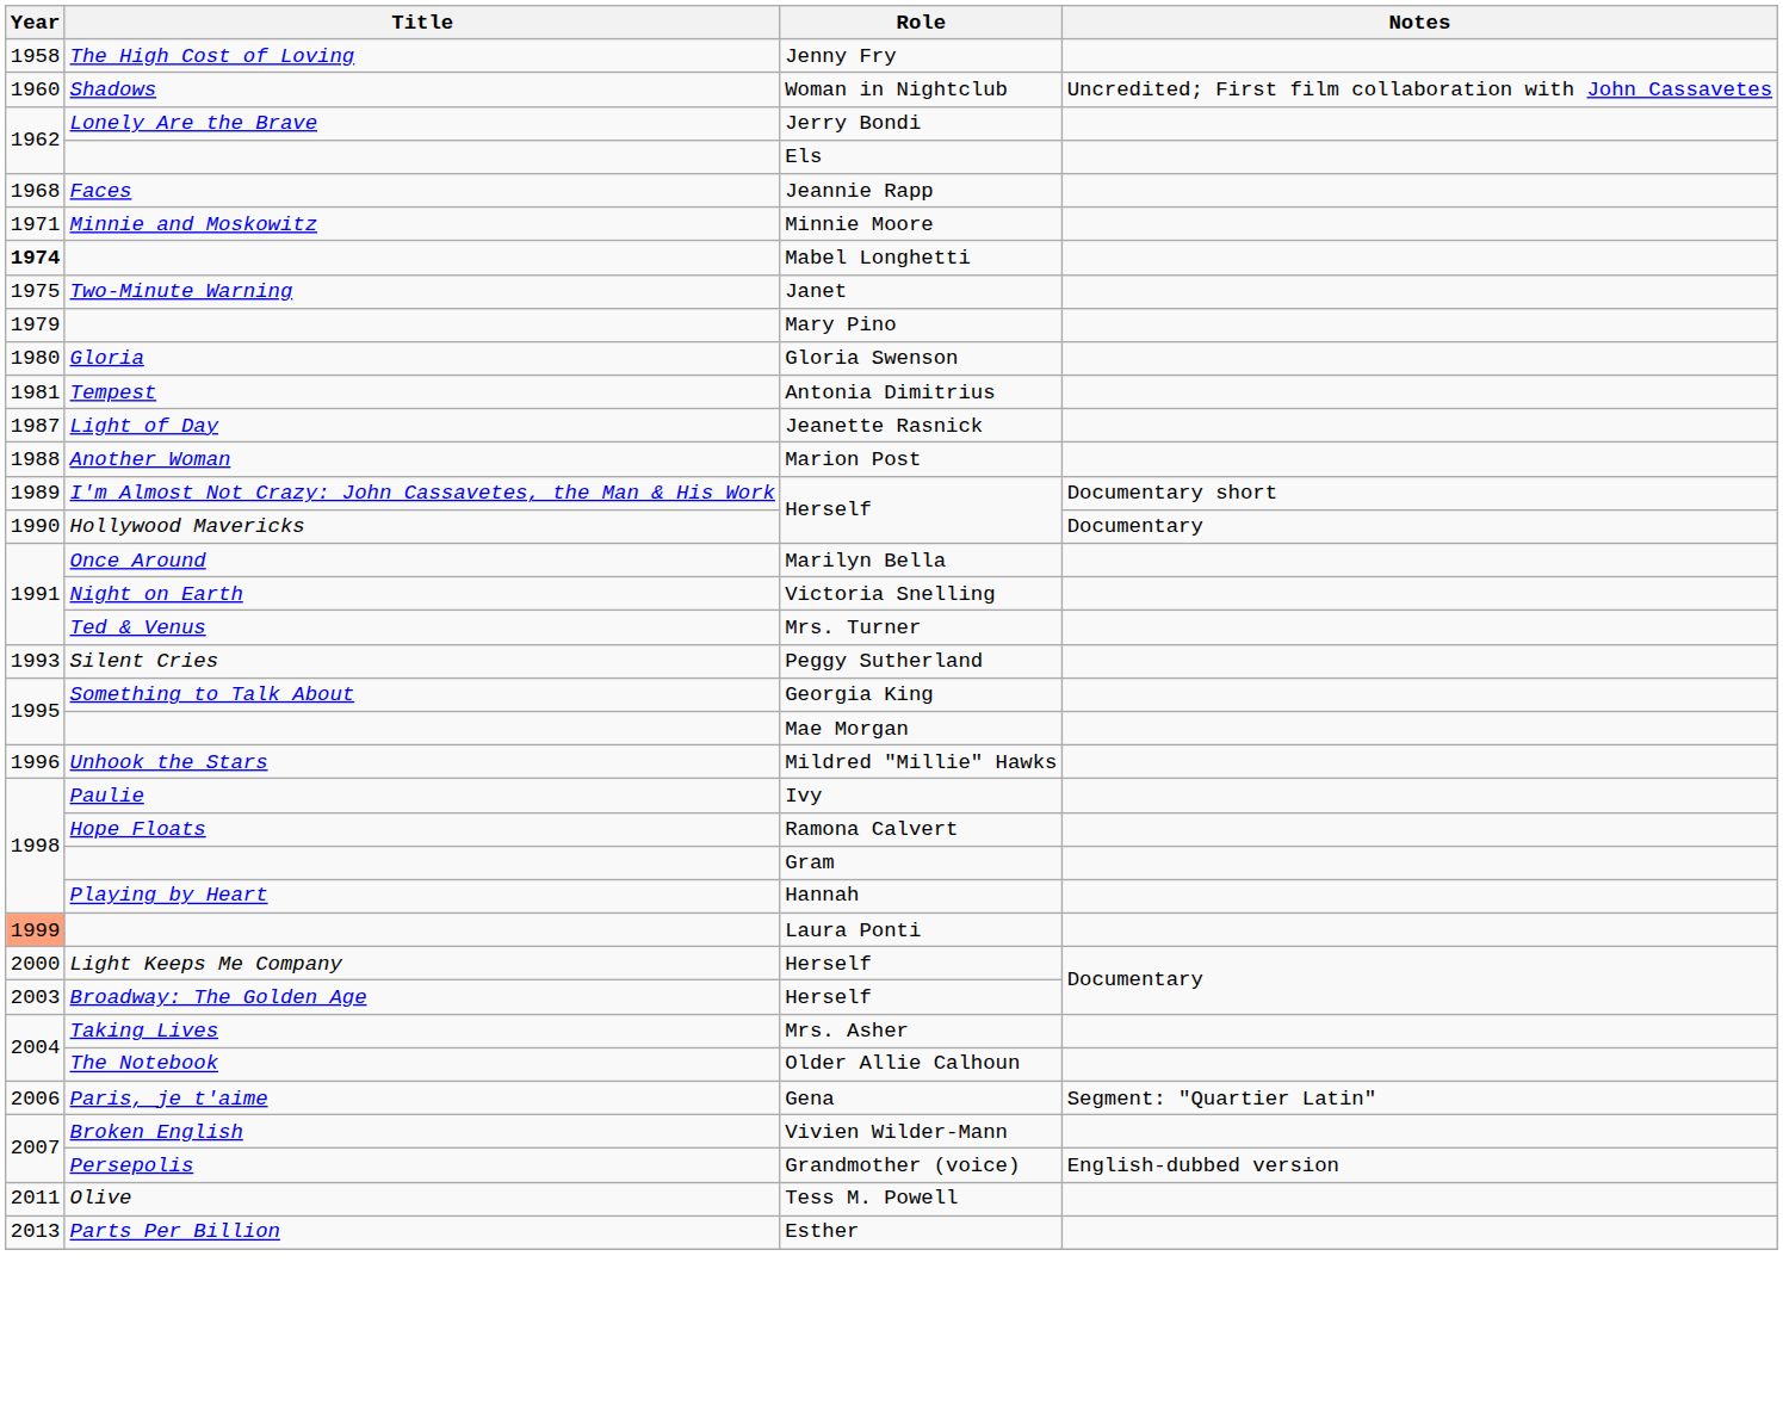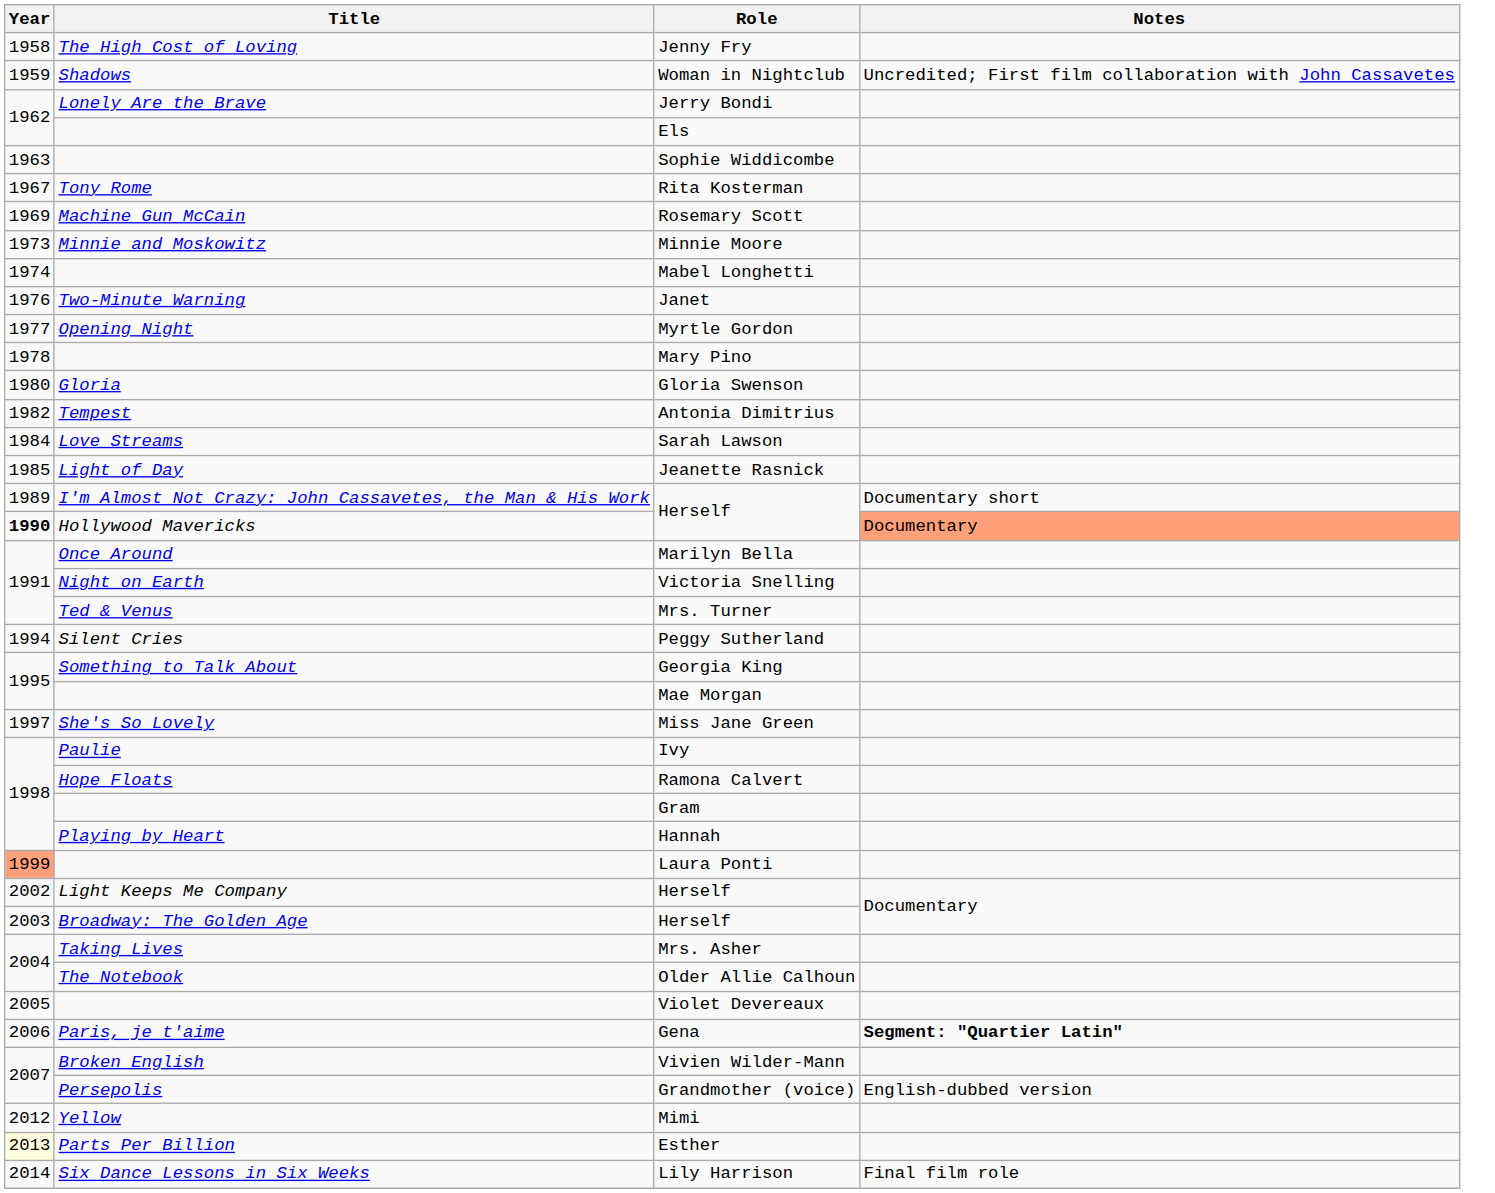 <table class="wikitable sortable">
 <tr>
 <th>Year</th>
 <th>Title</th>
 <th>Role</th>
 <th class=unsortable>Notes</th>
 </tr>
 <tr>
 <td>1958</td>
 <td><em><a href='#'>The High Cost of Loving</a></em></td>
 <td>Jenny Fry</td>
 <td></td>
 </tr>
 <tr>
-<td>1960</td>
+<td>1959</td>
 <td><em><a href='#'>Shadows</a></em></td>
 <td>Woman in Nightclub</td>
 <td>Uncredited; First film collaboration with <a href='#'>John Cassavetes</a></td>
 </tr>
 <tr>
 <td rowspan="2">1962</td>
 <td><em><a href='#'>Lonely Are the Brave</a></em></td>
 <td>Jerry Bondi</td>
 <td></td>
 </tr>
 <tr>
 <td><em></em></td>
 <td>Els</td>
 <td></td>
 </tr>
 <tr>
-<td>1968</td>
-<td><em><a href='#'>Faces</a></em></td>
-<td>Jeannie Rapp</td>
+<td>1963</td>
+<td><em></em></td>
+<td>Sophie Widdicombe</td>
 <td></td>
 </tr>
 <tr>
-<td>1971</td>
+<td>1967</td>
+<td><em><a href='#'>Tony Rome</a></em></td>
+<td>Rita Kosterman</td>
+<td></td>
+</tr>
+<tr>
+<td>1969</td>
+<td><em><a href='#'>Machine Gun McCain</a></em></td>
+<td>Rosemary Scott</td>
+<td></td>
+</tr>
+<tr>
+<td>1973</td>
 <td><em><a href='#'>Minnie and Moskowitz</a></em></td>
 <td>Minnie Moore</td>
 <td></td>
 </tr>
 <tr>
-<td><strong>1974</strong></td>
+<td>1974</td>
 <td><em></em></td>
 <td>Mabel Longhetti</td>
 <td></td>
 </tr>
 <tr>
-<td>1975</td>
+<td>1976</td>
 <td><em><a href='#'>Two-Minute Warning</a></em></td>
 <td>Janet</td>
 <td></td>
 </tr>
 <tr>
-<td>1979</td>
+<td>1977</td>
+<td><em><a href='#'>Opening Night</a></em></td>
+<td>Myrtle Gordon</td>
+<td></td>
+</tr>
+<tr>
+<td>1978</td>
 <td><em></em></td>
 <td>Mary Pino</td>
 <td></td>
 </tr>
 <tr>
 <td>1980</td>
 <td><em><a href='#'>Gloria</a></em></td>
 <td>Gloria Swenson</td>
 <td></td>
 </tr>
 <tr>
-<td>1981</td>
+<td>1982</td>
 <td><em><a href='#'>Tempest</a></em></td>
 <td>Antonia Dimitrius</td>
 <td></td>
 </tr>
 <tr>
-<td>1987</td>
-<td><em><a href='#'>Light of Day</a></em></td>
-<td>Jeanette Rasnick</td>
+<td>1984</td>
+<td><em><a href='#'>Love Streams</a></em></td>
+<td>Sarah Lawson</td>
 <td></td>
 </tr>
 <tr>
-<td>1988</td>
-<td><em><a href='#'>Another Woman</a></em></td>
-<td>Marion Post</td>
+<td>1985</td>
+<td><em><a href='#'>Light of Day</a></em></td>
+<td>Jeanette Rasnick</td>
 <td></td>
 </tr>
 <tr>
 <td>1989</td>
 <td><em><a href='#'>I'm Almost Not Crazy: John Cassavetes, the Man & His Work</a></em></td>
 <td rowspan="2">Herself</td>
 <td>Documentary short</td>
 </tr>
 <tr>
-<td>1990</td>
+<td><strong>1990</strong></td>
 <td><em>Hollywood Mavericks</em></td>
-<td>Documentary</td>
+<td style="background: lightsalmon;">Documentary</td>
 </tr>
 <tr>
 <td rowspan="3">1991</td>
 <td><em><a href='#'>Once Around</a></em></td>
 <td>Marilyn Bella</td>
 <td></td>
 </tr>
 <tr>
 <td><em><a href='#'>Night on Earth</a></em></td>
 <td>Victoria Snelling</td>
 <td></td>
 </tr>
 <tr>
 <td><em><a href='#'>Ted & Venus</a></em></td>
 <td>Mrs. Turner</td>
 <td></td>
 </tr>
 <tr>
-<td>1993</td>
+<td>1994</td>
 <td><em>Silent Cries</em></td>
 <td>Peggy Sutherland</td>
 <td></td>
 </tr>
 <tr>
 <td rowspan="2">1995</td>
 <td><em><a href='#'>Something to Talk About</a></em></td>
 <td>Georgia King</td>
 <td></td>
 </tr>
 <tr>
 <td><em></em></td>
 <td>Mae Morgan</td>
 <td></td>
 </tr>
 <tr>
-<td>1996</td>
-<td><em><a href='#'>Unhook the Stars</a></em></td>
-<td>Mildred "Millie" Hawks</td>
+<td>1997</td>
+<td><em><a href='#'>She's So Lovely</a></em></td>
+<td>Miss Jane Green</td>
 <td></td>
 </tr>
 <tr>
 <td rowspan="4">1998</td>
 <td><em><a href='#'>Paulie</a></em></td>
 <td>Ivy</td>
 <td></td>
 </tr>
 <tr>
 <td><em><a href='#'>Hope Floats</a></em></td>
 <td>Ramona Calvert</td>
 <td></td>
 </tr>
 <tr>
 <td><em></em></td>
 <td>Gram</td>
 <td></td>
 </tr>
 <tr>
 <td><em><a href='#'>Playing by Heart</a></em></td>
 <td>Hannah</td>
 <td></td>
 </tr>
 <tr>
 <td style="background: lightsalmon;">1999</td>
 <td><em></em></td>
 <td>Laura Ponti</td>
 <td></td>
 </tr>
 <tr>
-<td>2000</td>
+<td>2002</td>
 <td><em>Light Keeps Me Company</em></td>
 <td>Herself</td>
 <td rowspan="2">Documentary</td>
 </tr>
 <tr>
 <td>2003</td>
 <td><em><a href='#'>Broadway: The Golden Age</a></em></td>
 <td>Herself</td>
 </tr>
 <tr>
 <td rowspan="2">2004</td>
 <td><em><a href='#'>Taking Lives</a></em></td>
 <td>Mrs. Asher</td>
 <td></td>
 </tr>
 <tr>
 <td><em><a href='#'>The Notebook</a></em></td>
 <td>Older Allie Calhoun</td>
 <td></td>
 </tr>
 <tr>
+<td>2005</td>
+<td><em></em></td>
+<td>Violet Devereaux</td>
+<td></td>
+</tr>
+<tr>
 <td>2006</td>
 <td><em><a href='#'>Paris, je t'aime</a></em></td>
 <td>Gena</td>
-<td>Segment: "Quartier Latin"</td>
+<td><strong>Segment: "Quartier Latin"</strong></td>
 </tr>
 <tr>
 <td rowspan="2">2007</td>
 <td><em><a href='#'>Broken English</a></em></td>
 <td>Vivien Wilder-Mann</td>
 <td></td>
 </tr>
 <tr>
 <td><em><a href='#'>Persepolis</a></em></td>
 <td>Grandmother (voice)</td>
 <td>English-dubbed version</td>
 </tr>
 <tr>
-<td>2011</td>
-<td><em>Olive</em></td>
-<td>Tess M. Powell</td>
+<td>2012</td>
+<td><em><a href='#'>Yellow</a></em></td>
+<td>Mimi</td>
 <td></td>
 </tr>
 <tr>
-<td>2013</td>
+<td style="background: lightyellow;">2013</td>
 <td><em><a href='#'>Parts Per Billion</a></em></td>
 <td>Esther</td>
 <td></td>
 </tr>
 <tr>
+<td>2014</td>
+<td><em><a href='#'>Six Dance Lessons in Six Weeks</a></em></td>
+<td>Lily Harrison</td>
+<td>Final film role</td>
+</tr>
+<tr>
 </tr>
 </table>
